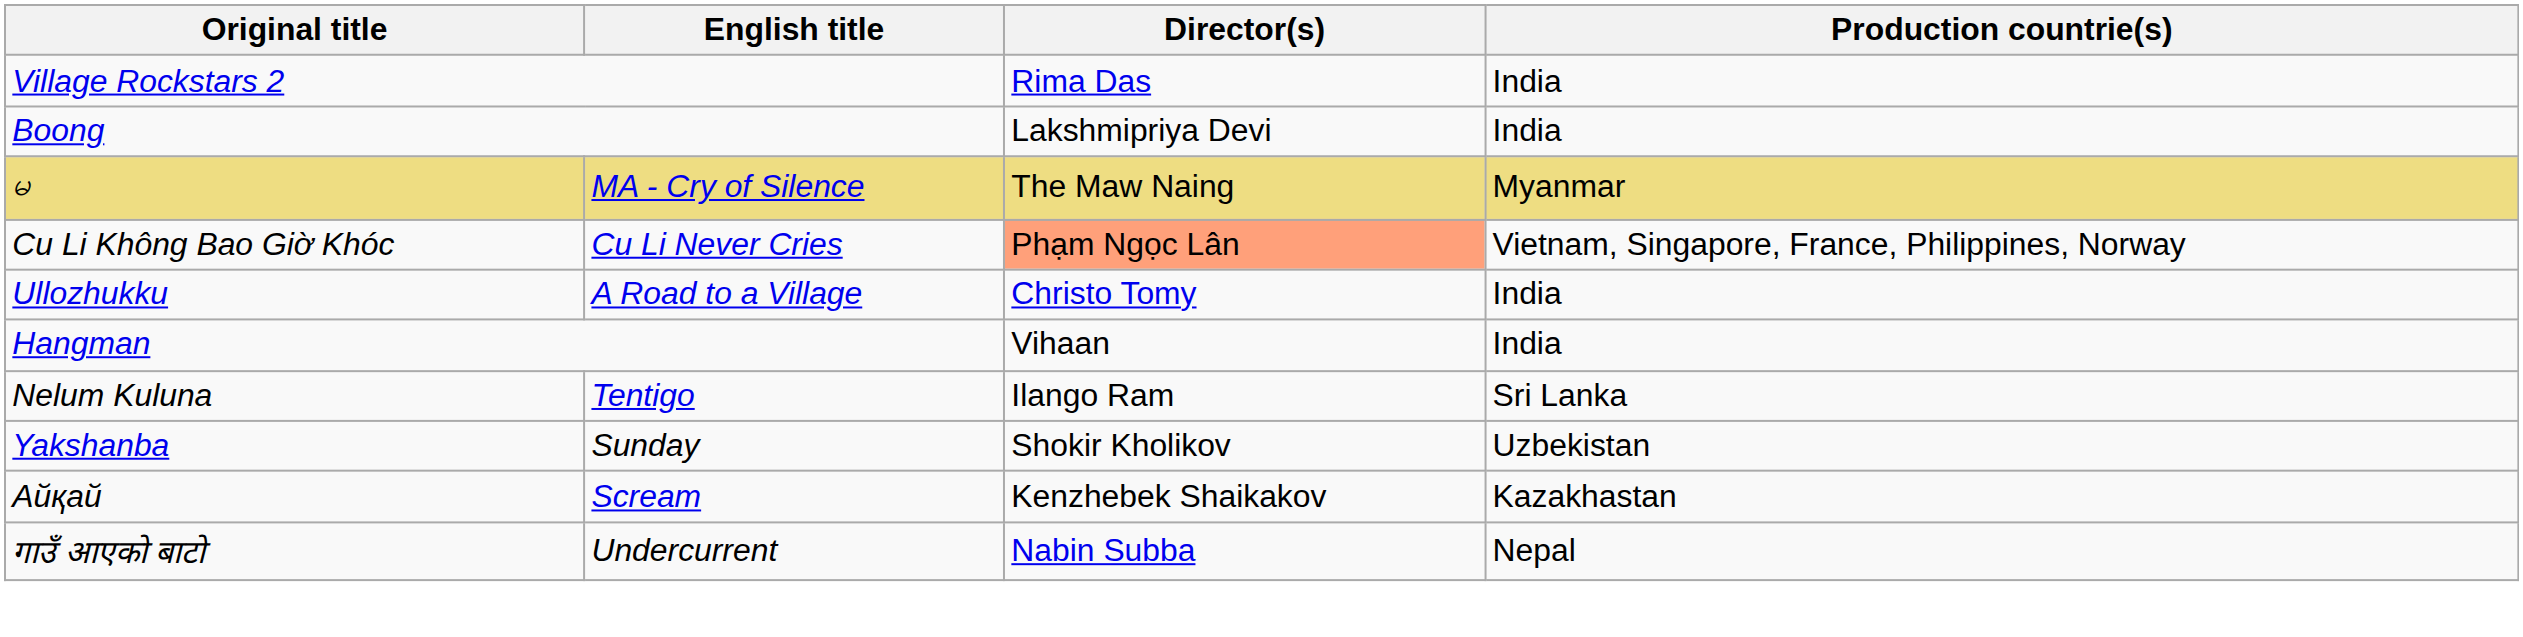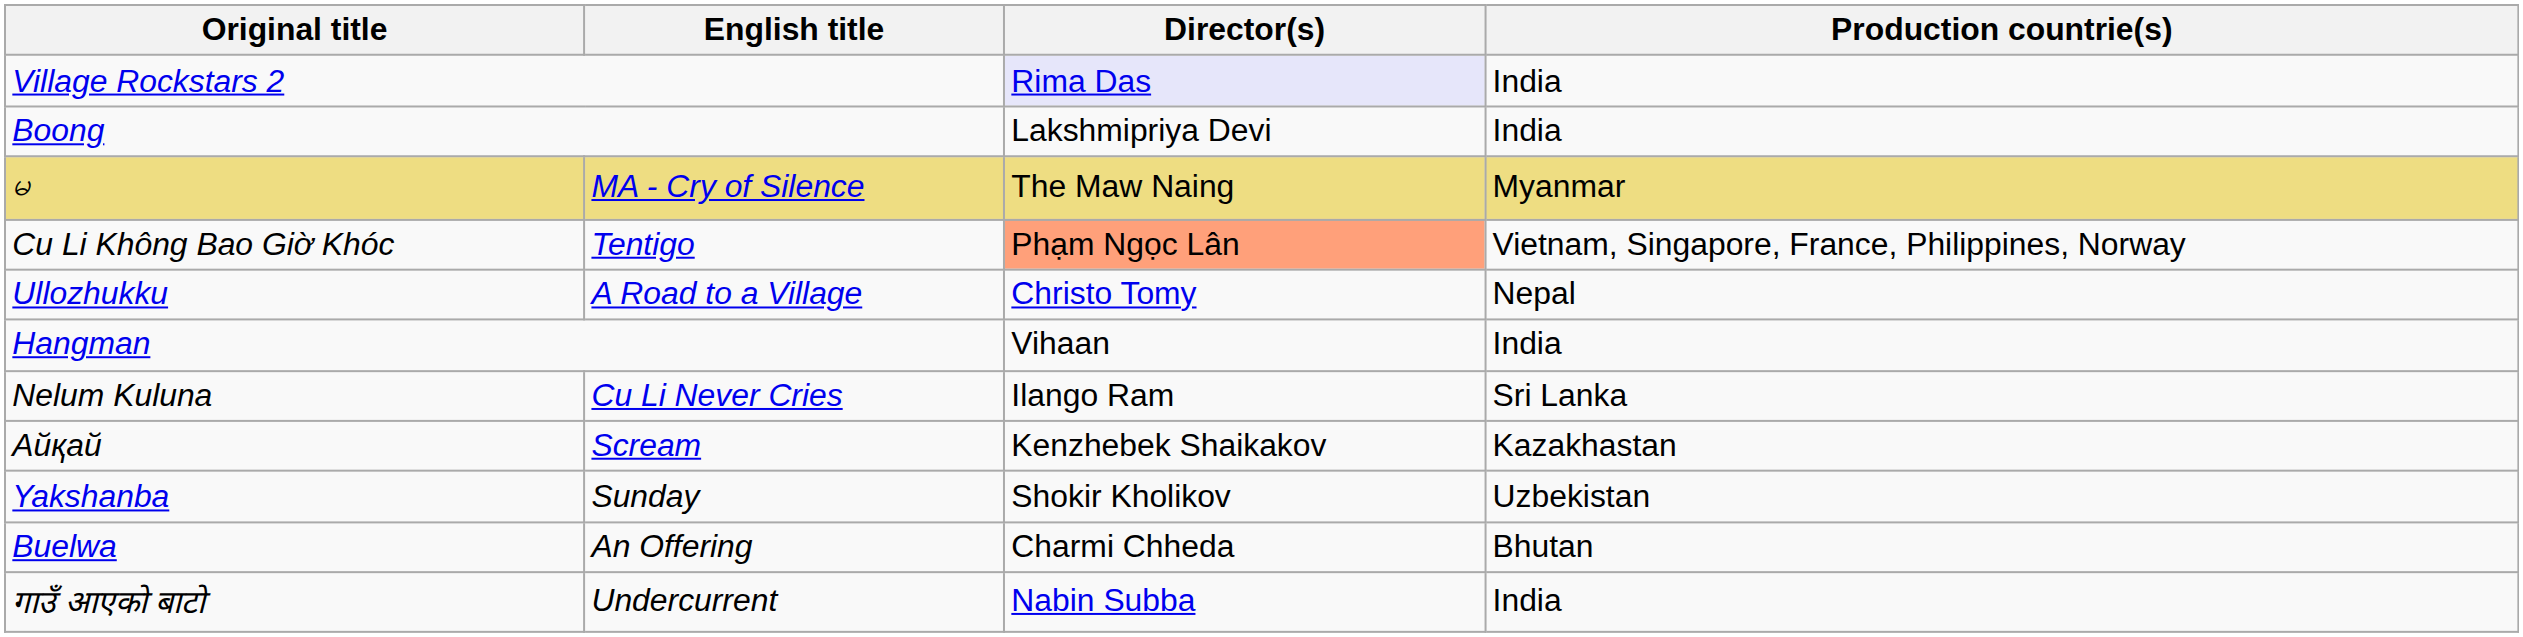 <table class="sortable wikitable" style="width:100%; margin-bottom:4px" cellpadding="5">
 <tr>
 <th scope="col">Original title</th>
 <th scope="col">English title</th>
 <th scope="col">Director(s)</th>
 <th scope="col">Production countrie(s)</th>
 </tr>
 <tr>
 <td colspan=2><em><a href='#'>Village Rockstars 2</a></em></td>
-<td><a href='#'>Rima Das</a></td>
+<td style="background: lavender;"><a href='#'>Rima Das</a></td>
 <td>India</td>
 </tr>
 <tr>
 <td colspan=2><em><a href='#'>Boong</a></em></td>
 <td>Lakshmipriya Devi</td>
 <td>India</td>
 </tr>
 <tr style="background:#eedd82">
 <td><em>မ</em></td>
 <td><em><a href='#'>MA - Cry of Silence</a></em></td>
 <td>The Maw Naing</td>
 <td>Myanmar</td>
 </tr>
 <tr>
 <td><em>Cu Li Không Bao Giờ Khóc</em></td>
-<td><em><a href='#'>Cu Li Never Cries</a></em></td>
+<td><em><a href='#'>Tentigo</a></em></td>
 <td style="background: lightsalmon;">Phạm Ngọc Lân</td>
 <td>Vietnam, Singapore, France, Philippines, Norway</td>
 </tr>
 <tr>
 <td><em><a href='#'>Ullozhukku</a></em></td>
 <td><em><a href='#'>A Road to a Village</a></em></td>
 <td><a href='#'>Christo Tomy</a></td>
-<td>India</td>
+<td>Nepal</td>
 </tr>
 <tr>
 <td colspan=2><em><a href='#'>Hangman</a></em></td>
 <td>Vihaan</td>
 <td>India</td>
 </tr>
 <tr>
 <td><em>Nelum Kuluna</em></td>
-<td><em><a href='#'>Tentigo</a></em></td>
+<td><em><a href='#'>Cu Li Never Cries</a></em></td>
 <td>Ilango Ram</td>
 <td>Sri Lanka</td>
+</tr>
+<tr>
+<td><em>Айқай</em></td>
+<td><em><a href='#'>Scream</a></em></td>
+<td>Kenzhebek Shaikakov</td>
+<td>Kazakhastan</td>
 </tr>
 <tr>
 <td><em><a href='#'>Yakshanba</a></em></td>
 <td><em>Sunday</em></td>
 <td>Shokir Kholikov</td>
 <td>Uzbekistan</td>
 </tr>
 <tr>
-<td><em>Айқай</em></td>
-<td><em><a href='#'>Scream</a></em></td>
-<td>Kenzhebek Shaikakov</td>
-<td>Kazakhastan</td>
+<td><em><a href='#'>Buelwa</a></em></td>
+<td><em>An Offering</em></td>
+<td>Charmi Chheda</td>
+<td>Bhutan</td>
 </tr>
 <tr>
 <td><em>गाउँ आएको बाटो</em></td>
 <td><em>Undercurrent</em></td>
 <td><a href='#'>Nabin Subba</a></td>
-<td>Nepal</td>
+<td>India</td>
 </tr>
 </table>
